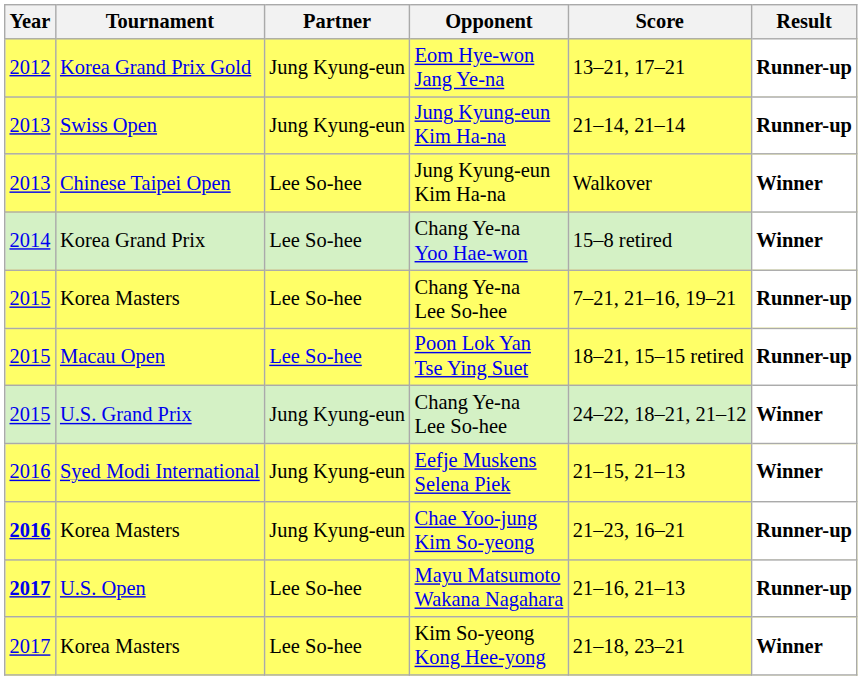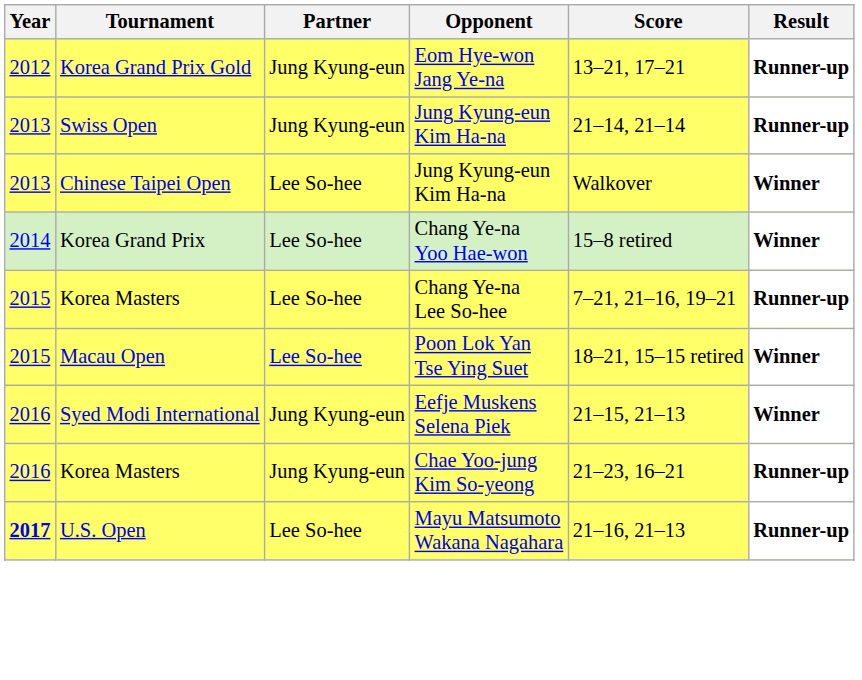 <table class="sortable wikitable" style="font-size: 90%;">
 <tr>
 <th>Year</th>
 <th>Tournament</th>
 <th>Partner</th>
 <th>Opponent</th>
 <th>Score</th>
 <th>Result</th>
 </tr>
 <tr style="background:#FFFF67">
 <td align="center"><a href='#'>2012</a></td>
 <td align="left"><a href='#'>Korea Grand Prix Gold</a></td>
 <td align="left"> Jung Kyung-eun</td>
 <td align="left"> <a href='#'>Eom Hye-won</a><br> <a href='#'>Jang Ye-na</a></td>
 <td align="left">13–21, 17–21</td>
 <td style="text-align:left; background:white"> <strong>Runner-up</strong></td>
 </tr>
 <tr style="background:#FFFF67">
 <td align="center"><a href='#'>2013</a></td>
 <td align="left"><a href='#'>Swiss Open</a></td>
 <td align="left"> Jung Kyung-eun</td>
 <td align="left"> <a href='#'>Jung Kyung-eun</a><br> <a href='#'>Kim Ha-na</a></td>
 <td align="left">21–14, 21–14</td>
 <td style="text-align:left; background:white"> <strong>Runner-up</strong></td>
 </tr>
 <tr style="background:#FFFF67">
 <td align="center"><a href='#'>2013</a></td>
 <td align="left"><a href='#'>Chinese Taipei Open</a></td>
 <td align="left"> Lee So-hee</td>
 <td align="left"> Jung Kyung-eun<br> Kim Ha-na</td>
 <td align="left">Walkover</td>
 <td style="text-align:left; background:white"> <strong>Winner</strong></td>
 </tr>
 <tr style="background:#D4F1C5">
 <td align="center"><a href='#'>2014</a></td>
 <td align="left">Korea Grand Prix</td>
 <td align="left"> Lee So-hee</td>
 <td align="left"> Chang Ye-na<br> <a href='#'>Yoo Hae-won</a></td>
 <td align="left">15–8 retired</td>
 <td style="text-align:left; background:white"> <strong>Winner</strong></td>
 </tr>
 <tr style="background:#FFFF67">
 <td align="center"><a href='#'>2015</a></td>
 <td align="left">Korea Masters</td>
 <td align="left"> Lee So-hee</td>
 <td align="left"> Chang Ye-na<br> Lee So-hee</td>
 <td align="left">7–21, 21–16, 19–21</td>
 <td style="text-align:left; background:white"> <strong>Runner-up</strong></td>
 </tr>
 <tr style="background:#FFFF67">
 <td align="center"><a href='#'>2015</a></td>
 <td align="left"><a href='#'>Macau Open</a></td>
 <td align="left"> <a href='#'>Lee So-hee</a></td>
 <td align="left"> <a href='#'>Poon Lok Yan</a><br> <a href='#'>Tse Ying Suet</a></td>
 <td align="left">18–21, 15–15 retired</td>
-<td style="text-align:left; background:white"> <strong>Runner-up</strong></td>
-</tr>
-<tr style="background:#D4F1C5">
-<td align="center"><a href='#'>2015</a></td>
-<td align="left"><a href='#'>U.S. Grand Prix</a></td>
-<td align="left"> Jung Kyung-eun</td>
-<td align="left"> Chang Ye-na<br> Lee So-hee</td>
-<td align="left">24–22, 18–21, 21–12</td>
 <td style="text-align:left; background:white"> <strong>Winner</strong></td>
 </tr>
 <tr style="background:#FFFF67">
 <td align="center"><a href='#'>2016</a></td>
 <td align="left"><a href='#'>Syed Modi International</a></td>
 <td align="left"> Jung Kyung-eun</td>
 <td align="left"> <a href='#'>Eefje Muskens</a><br> <a href='#'>Selena Piek</a></td>
 <td align="left">21–15, 21–13</td>
 <td style="text-align:left; background:white"> <strong>Winner</strong></td>
 </tr>
 <tr style="background:#FFFF67">
-<td align="center"><strong><a href='#'>2016</a></strong></td>
+<td align="center"><a href='#'>2016</a></td>
 <td align="left">Korea Masters</td>
 <td align="left"> Jung Kyung-eun</td>
 <td align="left"> <a href='#'>Chae Yoo-jung</a><br> <a href='#'>Kim So-yeong</a></td>
 <td align="left">21–23, 16–21</td>
 <td style="text-align:left; background:white"> <strong>Runner-up</strong></td>
 </tr>
 <tr style="background:#FFFF67">
 <td align="center"><strong><a href='#'>2017</a></strong></td>
 <td align="left"><a href='#'>U.S. Open</a></td>
 <td align="left"> Lee So-hee</td>
 <td align="left"> <a href='#'>Mayu Matsumoto</a><br> <a href='#'>Wakana Nagahara</a></td>
 <td align="left">21–16, 21–13</td>
 <td style="text-align:left; background:white"> <strong>Runner-up</strong></td>
 </tr>
-<tr style="background:#FFFF67">
-<td align="center"><a href='#'>2017</a></td>
-<td align="left">Korea Masters</td>
-<td align="left"> Lee So-hee</td>
-<td align="left"> Kim So-yeong<br> <a href='#'>Kong Hee-yong</a></td>
-<td align="left">21–18, 23–21</td>
-<td style="text-align:left; background:white"> <strong>Winner</strong></td>
-</tr>
 </table>
